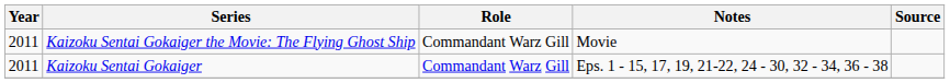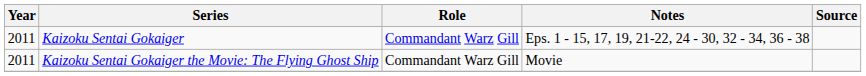 <table class="wikitable sortable plainrowheaders">
 <tr>
 <th>Year</th>
 <th>Series</th>
 <th>Role</th>
 <th class="unsortable">Notes</th>
 <th class="unsortable">Source</th>
 </tr>
 <tr>
 <td>2011</td>
+<td><em><a href='#'>Kaizoku Sentai Gokaiger</a></em></td>
+<td><a href='#'>Commandant</a> <a href='#'>Warz</a> <a href='#'>Gill</a></td>
+<td>Eps. 1 - 15, 17, 19, 21-22, 24 - 30, 32 - 34, 36 - 38</td>
+<td></td>
+</tr>
+<tr>
+<td>2011</td>
 <td><em><a href='#'>Kaizoku Sentai Gokaiger the Movie: The Flying Ghost Ship</a></em></td>
 <td>Commandant Warz Gill</td>
 <td>Movie</td>
 <td></td>
 </tr>
 <tr>
-<td>2011</td>
-<td><em><a href='#'>Kaizoku Sentai Gokaiger</a></em></td>
-<td><a href='#'>Commandant</a> <a href='#'>Warz</a> <a href='#'>Gill</a></td>
-<td>Eps. 1 - 15, 17, 19, 21-22, 24 - 30, 32 - 34, 36 - 38</td>
-<td></td>
-</tr>
-<tr>
 </tr>
 </table>
